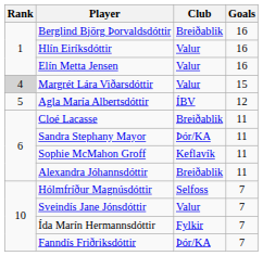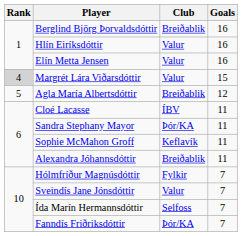 <table class="wikitable" style="text-align:center">
 <tr>
 <th>Rank</th>
 <th>Player</th>
 <th>Club</th>
 <th>Goals</th>
 </tr>
 <tr>
 <td rowspan="3">1</td>
 <td align="left"> <a href='#'>Berglind Björg Þorvaldsdóttir</a></td>
 <td align="left"><a href='#'>Breiðablik</a></td>
 <td>16</td>
 </tr>
 <tr>
 <td align="left"> <a href='#'>Hlín Eiríksdóttir</a></td>
 <td align="left"><a href='#'>Valur</a></td>
 <td>16</td>
 </tr>
 <tr>
 <td align="left"> <a href='#'>Elín Metta Jensen</a></td>
 <td align="left"><a href='#'>Valur</a></td>
 <td>16</td>
 </tr>
 <tr>
 <td style="background: lightgrey;">4</td>
 <td align="left"> <a href='#'>Margrét Lára Viðarsdóttir</a></td>
 <td align="left"><a href='#'>Valur</a></td>
 <td>15</td>
 </tr>
 <tr>
 <td>5</td>
 <td align="left"> <a href='#'>Agla María Albertsdóttir</a></td>
-<td align="left"><a href='#'>ÍBV</a></td>
+<td align="left"><a href='#'>Breiðablik</a></td>
 <td>12</td>
 </tr>
 <tr>
 <td rowspan="4">6</td>
 <td align="left"> <a href='#'>Cloé Lacasse</a></td>
-<td align="left"><a href='#'>Breiðablik</a></td>
+<td align="left"><a href='#'>ÍBV</a></td>
 <td>11</td>
 </tr>
 <tr>
 <td align="left"> <a href='#'>Sandra Stephany Mayor</a></td>
 <td align="left"><a href='#'>Þór/KA</a></td>
 <td>11</td>
 </tr>
 <tr>
 <td align="left"> <a href='#'>Sophie McMahon Groff</a></td>
 <td align="left"><a href='#'>Keflavík</a></td>
 <td>11</td>
 </tr>
 <tr>
 <td align="left"> <a href='#'>Alexandra Jóhannsdóttir</a></td>
 <td align="left"><a href='#'>Breiðablik</a></td>
 <td>11</td>
 </tr>
 <tr>
 <td rowspan="4">10</td>
 <td align="left"> <a href='#'>Hólmfríður Magnúsdóttir</a></td>
-<td align="left"><a href='#'>Selfoss</a></td>
+<td align="left"><a href='#'>Fylkir</a></td>
 <td>7</td>
 </tr>
 <tr>
 <td align="left"> <a href='#'>Sveindís Jane Jónsdóttir</a></td>
 <td align="left"><a href='#'>Valur</a></td>
 <td>7</td>
 </tr>
 <tr>
 <td align="left"> Ída Marín Hermannsdóttir</td>
-<td align="left"><a href='#'>Fylkir</a></td>
+<td align="left"><a href='#'>Selfoss</a></td>
 <td>7</td>
 </tr>
 <tr>
 <td align="left"> <a href='#'>Fanndís Friðriksdóttir</a></td>
 <td align="left"><a href='#'>Þór/KA</a></td>
 <td>7</td>
 </tr>
 </table>
